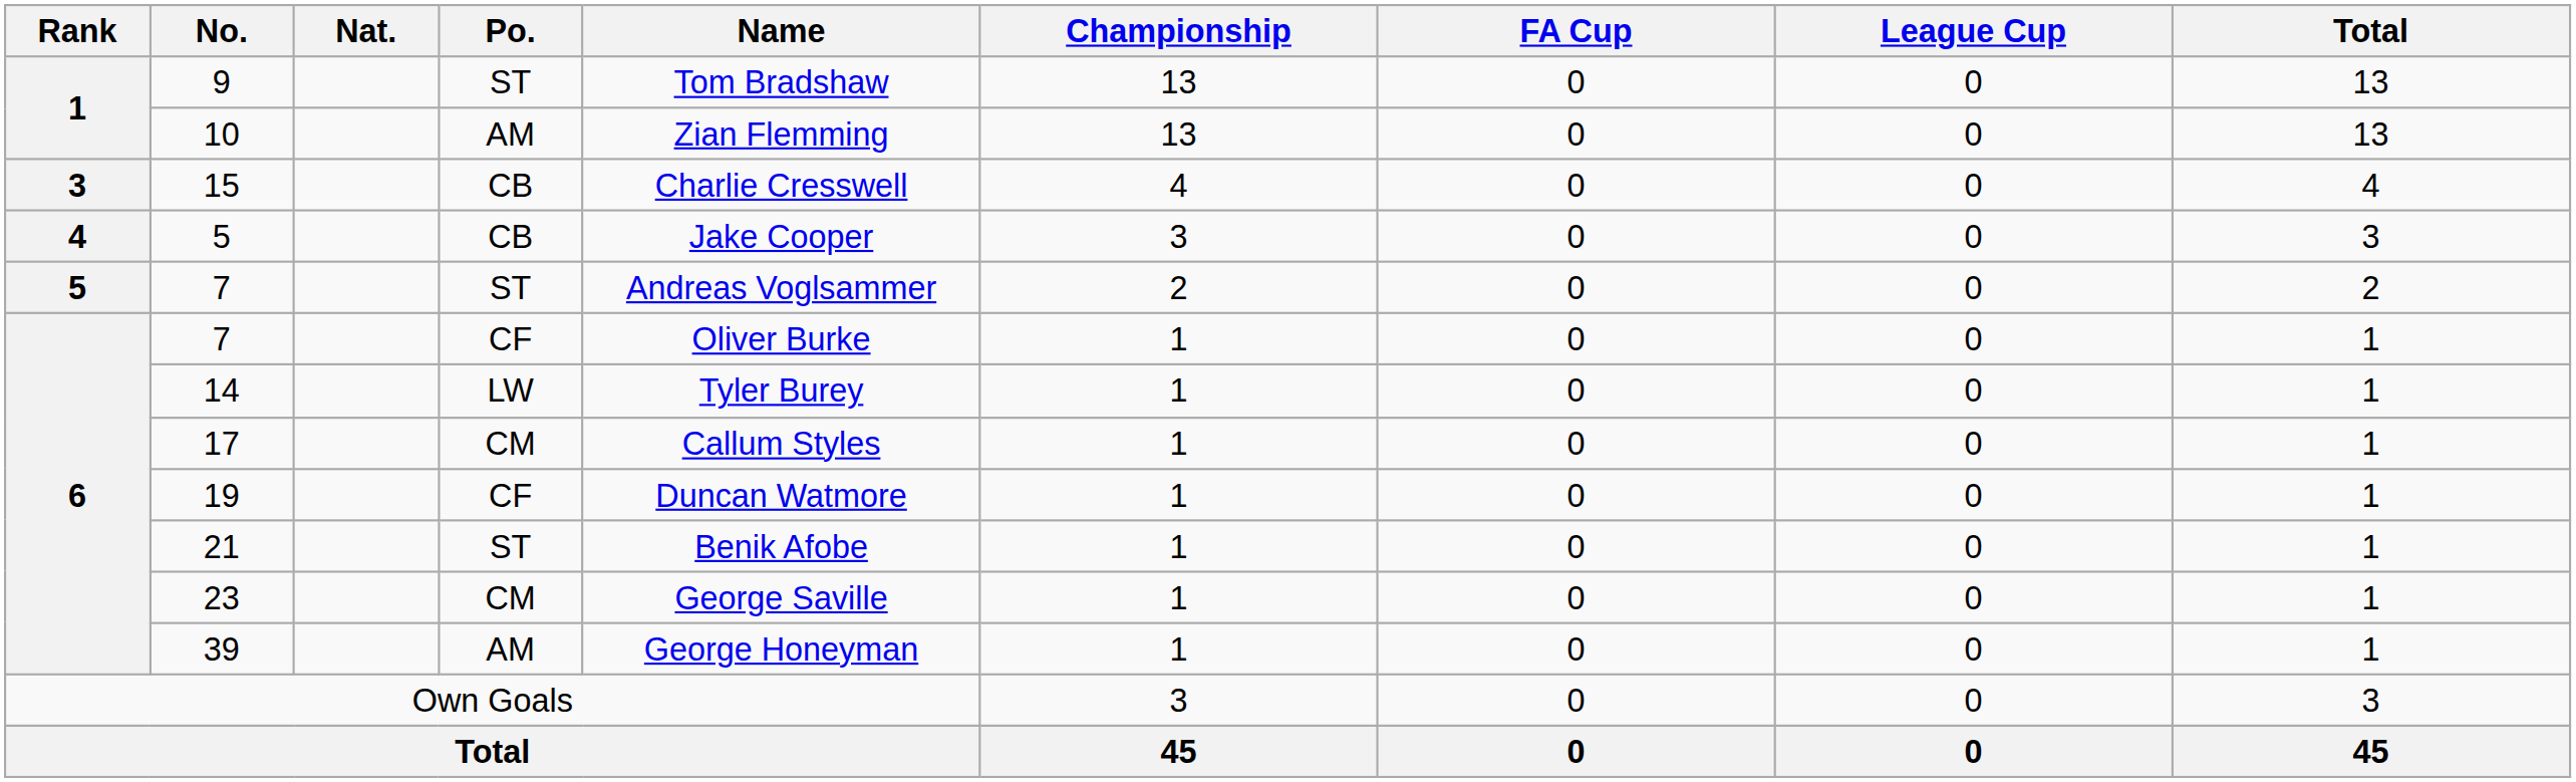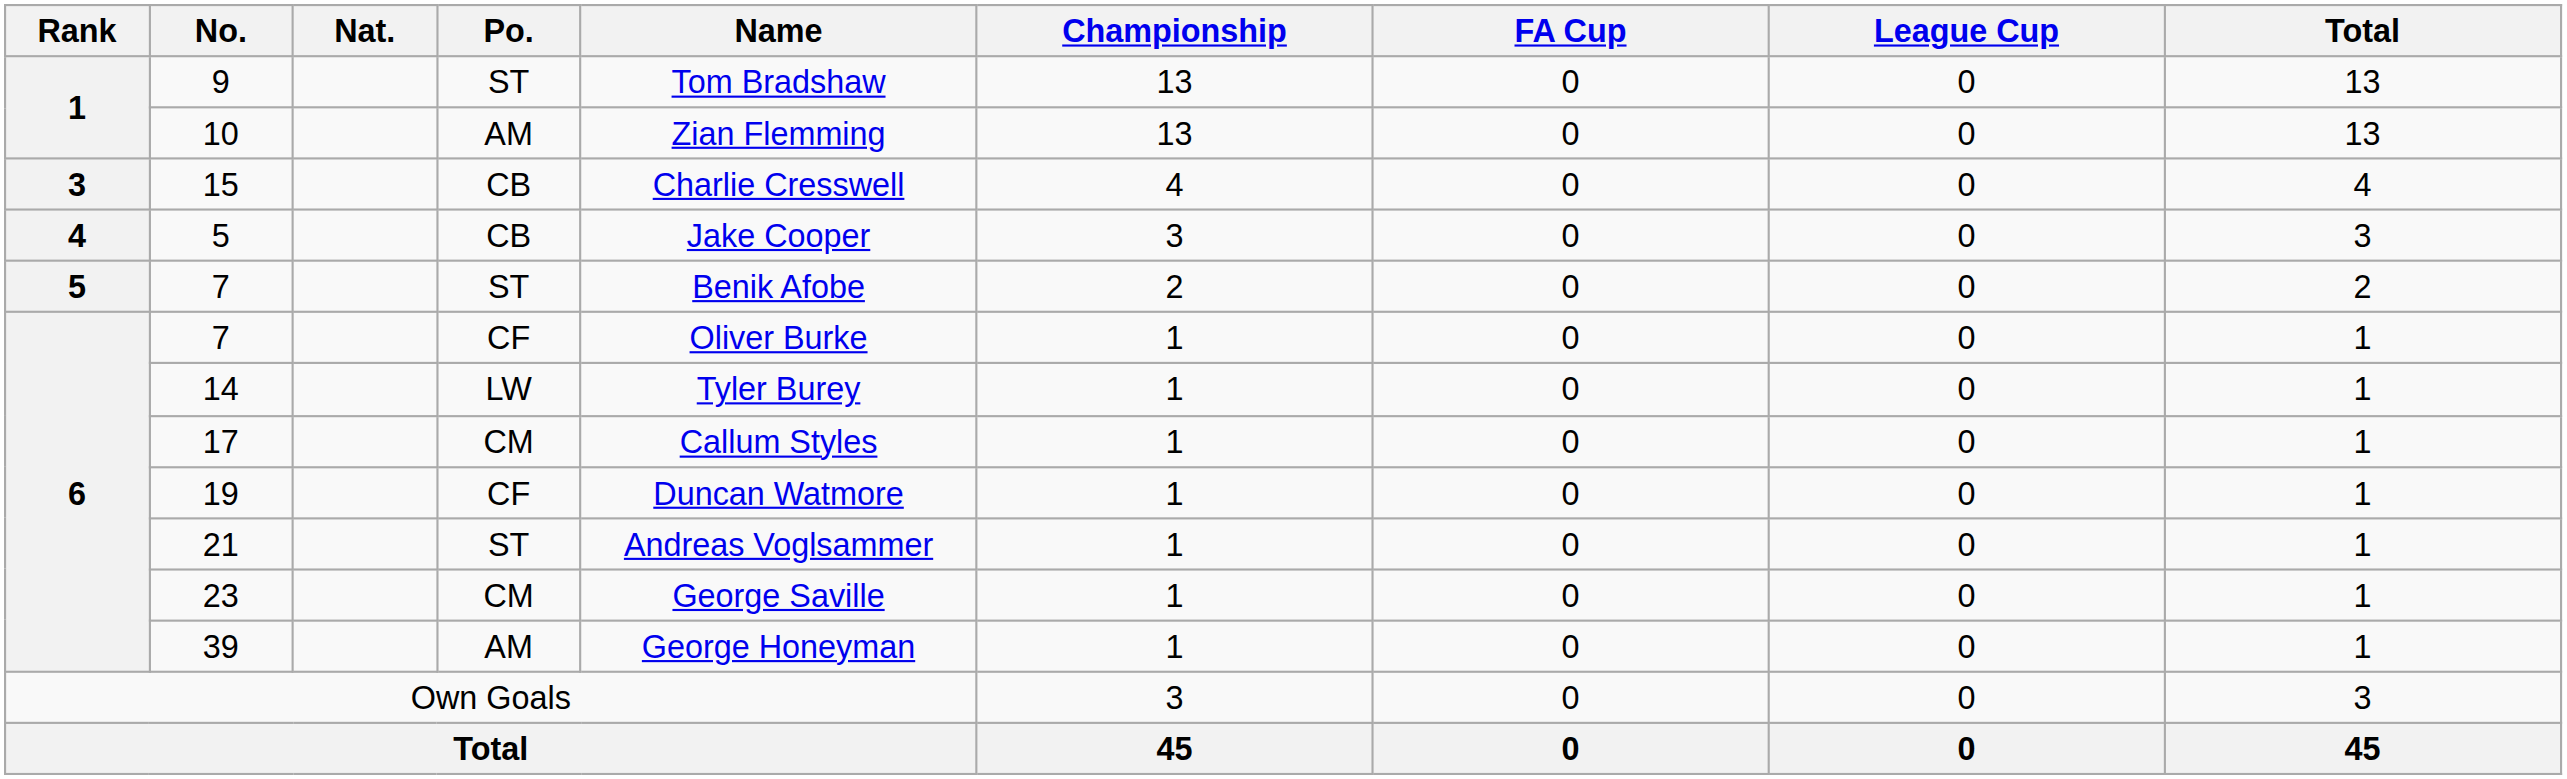 <table class="wikitable" style="text-align:center; font-size:95%; width:95%;">
 <tr>
 <th width=50px>Rank</th>
 <th width=50px>No.</th>
 <th width=50px>Nat.</th>
 <th width=50px>Po.</th>
 <th width=150px>Name</th>
 <th width=150px><a href='#'>Championship</a></th>
 <th width=150px><a href='#'>FA Cup</a></th>
 <th width=150px><a href='#'>League Cup</a></th>
 <th width=150px>Total</th>
 </tr>
 <tr>
 <th rowspan=2>1</th>
 <td>9</td>
 <td></td>
 <td>ST</td>
 <td><a href='#'>Tom Bradshaw</a></td>
 <td>13</td>
 <td>0</td>
 <td>0</td>
 <td>13</td>
 </tr>
 <tr>
 <td>10</td>
 <td></td>
 <td>AM</td>
 <td><a href='#'>Zian Flemming</a></td>
 <td>13</td>
 <td>0</td>
 <td>0</td>
 <td>13</td>
 </tr>
 <tr>
 <th rowspan=1>3</th>
 <td>15</td>
 <td></td>
 <td>CB</td>
 <td><a href='#'>Charlie Cresswell</a></td>
 <td>4</td>
 <td>0</td>
 <td>0</td>
 <td>4</td>
 </tr>
 <tr>
 <th rowspan=1>4</th>
 <td>5</td>
 <td></td>
 <td>CB</td>
 <td><a href='#'>Jake Cooper</a></td>
 <td>3</td>
 <td>0</td>
 <td>0</td>
 <td>3</td>
 </tr>
 <tr>
 <th rowspan=1>5</th>
 <td>7</td>
 <td></td>
 <td>ST</td>
-<td><a href='#'>Andreas Voglsammer</a></td>
+<td><a href='#'>Benik Afobe</a></td>
 <td>2</td>
 <td>0</td>
 <td>0</td>
 <td>2</td>
 </tr>
 <tr>
 <th rowspan=7>6</th>
 <td>7</td>
 <td></td>
 <td>CF</td>
 <td><a href='#'>Oliver Burke</a></td>
 <td>1</td>
 <td>0</td>
 <td>0</td>
 <td>1</td>
 </tr>
 <tr>
 <td>14</td>
 <td></td>
 <td>LW</td>
 <td><a href='#'>Tyler Burey</a></td>
 <td>1</td>
 <td>0</td>
 <td>0</td>
 <td>1</td>
 </tr>
 <tr>
 <td>17</td>
 <td></td>
 <td>CM</td>
 <td><a href='#'>Callum Styles</a></td>
 <td>1</td>
 <td>0</td>
 <td>0</td>
 <td>1</td>
 </tr>
 <tr>
 <td>19</td>
 <td></td>
 <td>CF</td>
 <td><a href='#'>Duncan Watmore</a></td>
 <td>1</td>
 <td>0</td>
 <td>0</td>
 <td>1</td>
 </tr>
 <tr>
 <td>21</td>
 <td></td>
 <td>ST</td>
-<td><a href='#'>Benik Afobe</a></td>
+<td><a href='#'>Andreas Voglsammer</a></td>
 <td>1</td>
 <td>0</td>
 <td>0</td>
 <td>1</td>
 </tr>
 <tr>
 <td>23</td>
 <td></td>
 <td>CM</td>
 <td><a href='#'>George Saville</a></td>
 <td>1</td>
 <td>0</td>
 <td>0</td>
 <td>1</td>
 </tr>
 <tr>
 <td>39</td>
 <td></td>
 <td>AM</td>
 <td><a href='#'>George Honeyman</a></td>
 <td>1</td>
 <td>0</td>
 <td>0</td>
 <td>1</td>
 </tr>
 <tr>
 <td colspan=5>Own Goals</td>
 <td>3</td>
 <td>0</td>
 <td>0</td>
 <td>3</td>
 </tr>
 <tr>
 <th colspan=5>Total</th>
 <th>45</th>
 <th>0</th>
 <th>0</th>
 <th>45</th>
 </tr>
 </table>
